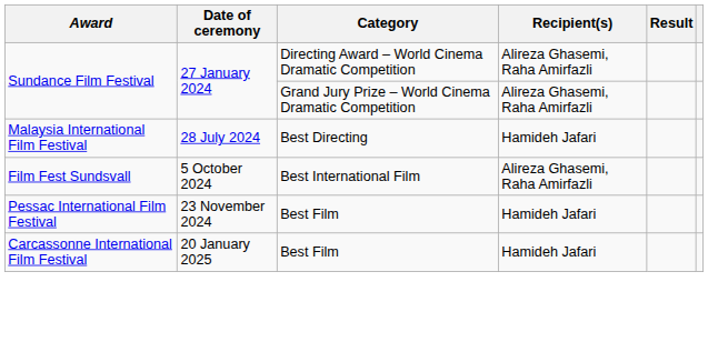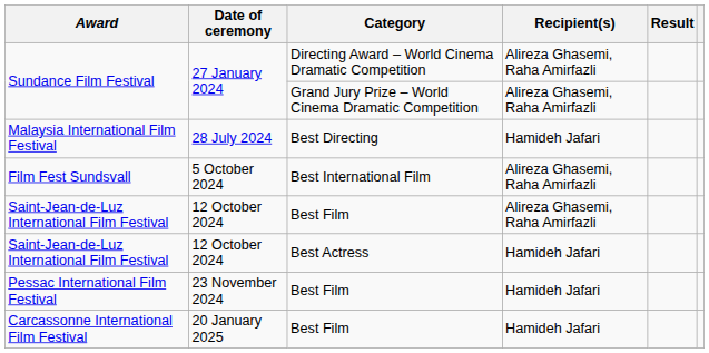 <table class="wikitable sortable plainrowheaders" style="width: 90%;">
 <tr>
 <th scope="col"><strong><em>Award</em></strong></th>
 <th scope="col">Date of ceremony</th>
 <th scope="col">Category</th>
 <th scope="col">Recipient(s)</th>
 <th>Result</th>
 <th scope="col" class="unsortable"></th>
 </tr>
 <tr>
 <td rowspan="2" scope="row"><a href='#'>Sundance Film Festival</a></td>
 <td rowspan="2"><a href='#'>27 January 2024</a></td>
 <td>Directing Award – World Cinema Dramatic Competition</td>
 <td>Alireza Ghasemi, Raha Amirfazli</td>
 <td></td>
 <td></td>
 </tr>
 <tr>
 <td Grand Jury Prize – World Cinema Dramatic Competition>Grand Jury Prize – World Cinema Dramatic Competition</td>
 <td>Alireza Ghasemi, Raha Amirfazli</td>
 <td></td>
 <td></td>
 </tr>
 <tr>
 <td><a href='#'>Malaysia International Film Festival</a></td>
 <td><a href='#'>28 July 2024</a></td>
 <td>Best Directing</td>
 <td>Hamideh Jafari</td>
 <td></td>
 <td></td>
 </tr>
 <tr>
 <td><a href='#'>Film Fest Sundsvall</a></td>
 <td>5 October 2024</td>
 <td>Best International Film</td>
 <td>Alireza Ghasemi, Raha Amirfazli</td>
 <td></td>
 <td></td>
 </tr>
 <tr>
+<td><a href='#'>Saint-Jean-de-Luz International Film Festival</a></td>
+<td>12 October 2024</td>
+<td>Best Film</td>
+<td>Alireza Ghasemi, Raha Amirfazli</td>
+<td></td>
+<td></td>
+</tr>
+<tr>
+<td><a href='#'>Saint-Jean-de-Luz International Film Festival</a></td>
+<td>12 October 2024</td>
+<td>Best Actress</td>
+<td>Hamideh Jafari</td>
+<td></td>
+<td></td>
+</tr>
+<tr>
 <td><a href='#'>Pessac International Film Festival</a></td>
 <td>23 November 2024</td>
 <td>Best Film</td>
 <td>Hamideh Jafari</td>
 <td></td>
 <td></td>
 </tr>
 <tr>
 <td><a href='#'>Carcassonne International Film Festival</a></td>
 <td>20 January 2025</td>
 <td>Best Film</td>
 <td>Hamideh Jafari</td>
 <td></td>
 <td></td>
 </tr>
 </table>
